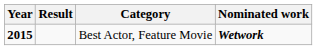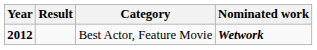 <table class="wikitable">
 <tr>
 <th>Year</th>
 <th>Result</th>
 <th>Category</th>
 <th>Nominated work</th>
 </tr>
 <tr>
-<td><strong>2015</strong></td>
+<td><strong>2012</strong></td>
 <td></td>
 <td>Best Actor, Feature Movie</td>
 <td><strong><em>Wetwork</em></strong></td>
 </tr>
 </table>
